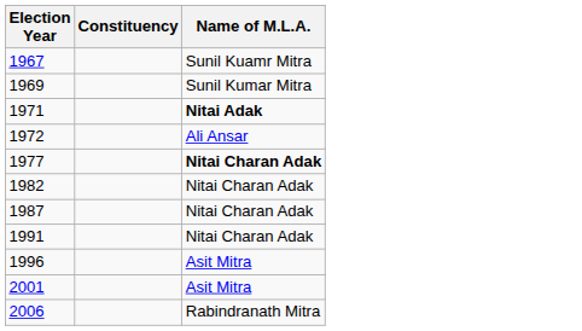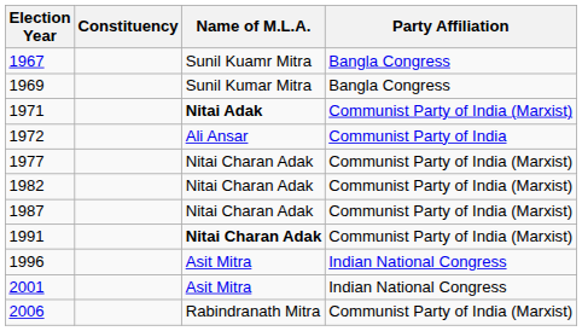 <table class="wikitable sortable"ìÍĦĤĠčw>
 <tr>
 <th>Election<br> Year</th>
 <th>Constituency</th>
 <th>Name of M.L.A.</th>
+<th>Party Affiliation</th>
 </tr>
 <tr>
 <td><a href='#'>1967</a></td>
 <td></td>
 <td>Sunil Kuamr Mitra</td>
+<td><a href='#'>Bangla Congress</a></td>
 </tr>
 <tr>
 <td>1969</td>
 <td></td>
 <td>Sunil Kumar Mitra</td>
+<td>Bangla Congress</td>
 </tr>
 <tr>
 <td>1971</td>
 <td></td>
 <td><strong>Nitai Adak</strong></td>
+<td><a href='#'>Communist Party of India (Marxist)</a></td>
 </tr>
 <tr>
 <td>1972</td>
 <td></td>
 <td><a href='#'>Ali Ansar</a></td>
+<td><a href='#'>Communist Party of India</a></td>
 </tr>
 <tr>
 <td>1977</td>
 <td></td>
-<td><strong>Nitai Charan Adak</strong></td>
+<td>Nitai Charan Adak</td>
+<td>Communist Party of India (Marxist)</td>
 </tr>
 <tr>
 <td>1982</td>
 <td></td>
 <td>Nitai Charan Adak</td>
+<td>Communist Party of India (Marxist)</td>
 </tr>
 <tr>
 <td>1987</td>
 <td></td>
 <td>Nitai Charan Adak</td>
+<td>Communist Party of India (Marxist)</td>
 </tr>
 <tr>
 <td>1991</td>
 <td></td>
-<td>Nitai Charan Adak</td>
+<td><strong>Nitai Charan Adak</strong></td>
+<td>Communist Party of India (Marxist)</td>
 </tr>
 <tr>
 <td>1996</td>
 <td></td>
 <td><a href='#'>Asit Mitra</a></td>
+<td><a href='#'>Indian National Congress</a></td>
 </tr>
 <tr>
 <td><a href='#'>2001</a></td>
 <td></td>
 <td><a href='#'>Asit Mitra</a></td>
+<td>Indian National Congress</td>
 </tr>
 <tr>
 <td><a href='#'>2006</a></td>
 <td></td>
 <td>Rabindranath Mitra</td>
+<td>Communist Party of India (Marxist)</td>
 </tr>
 </table>
